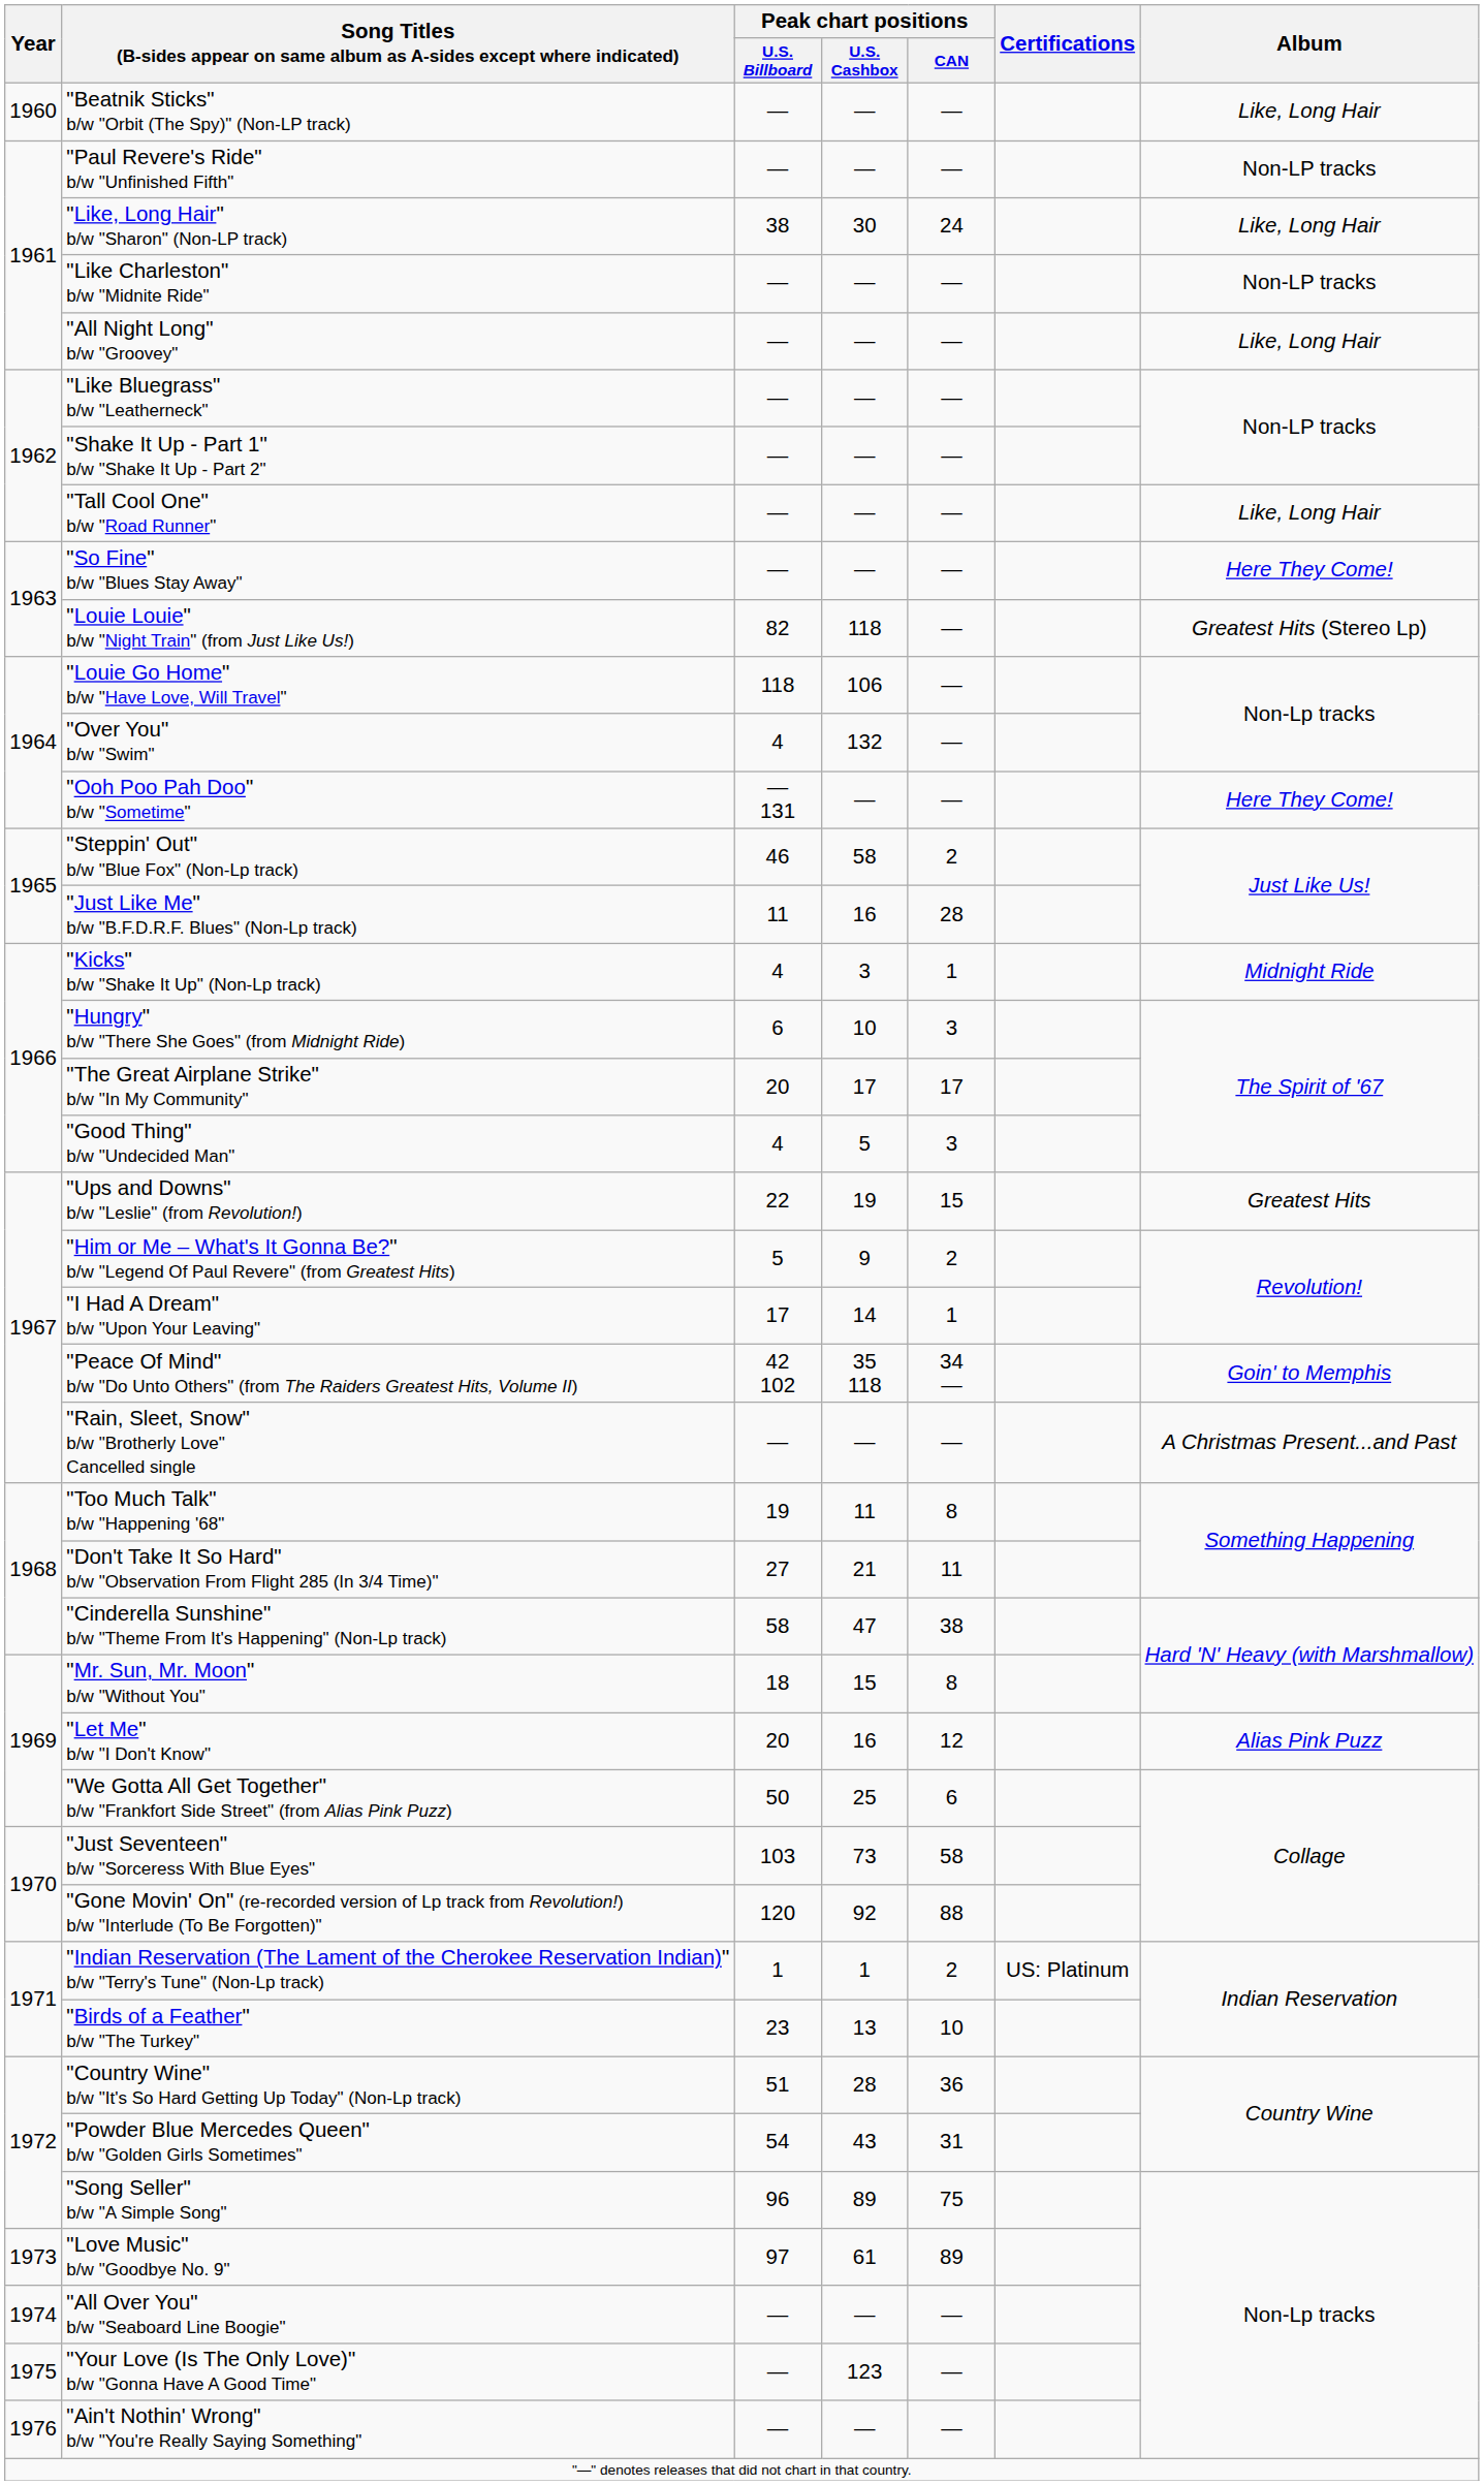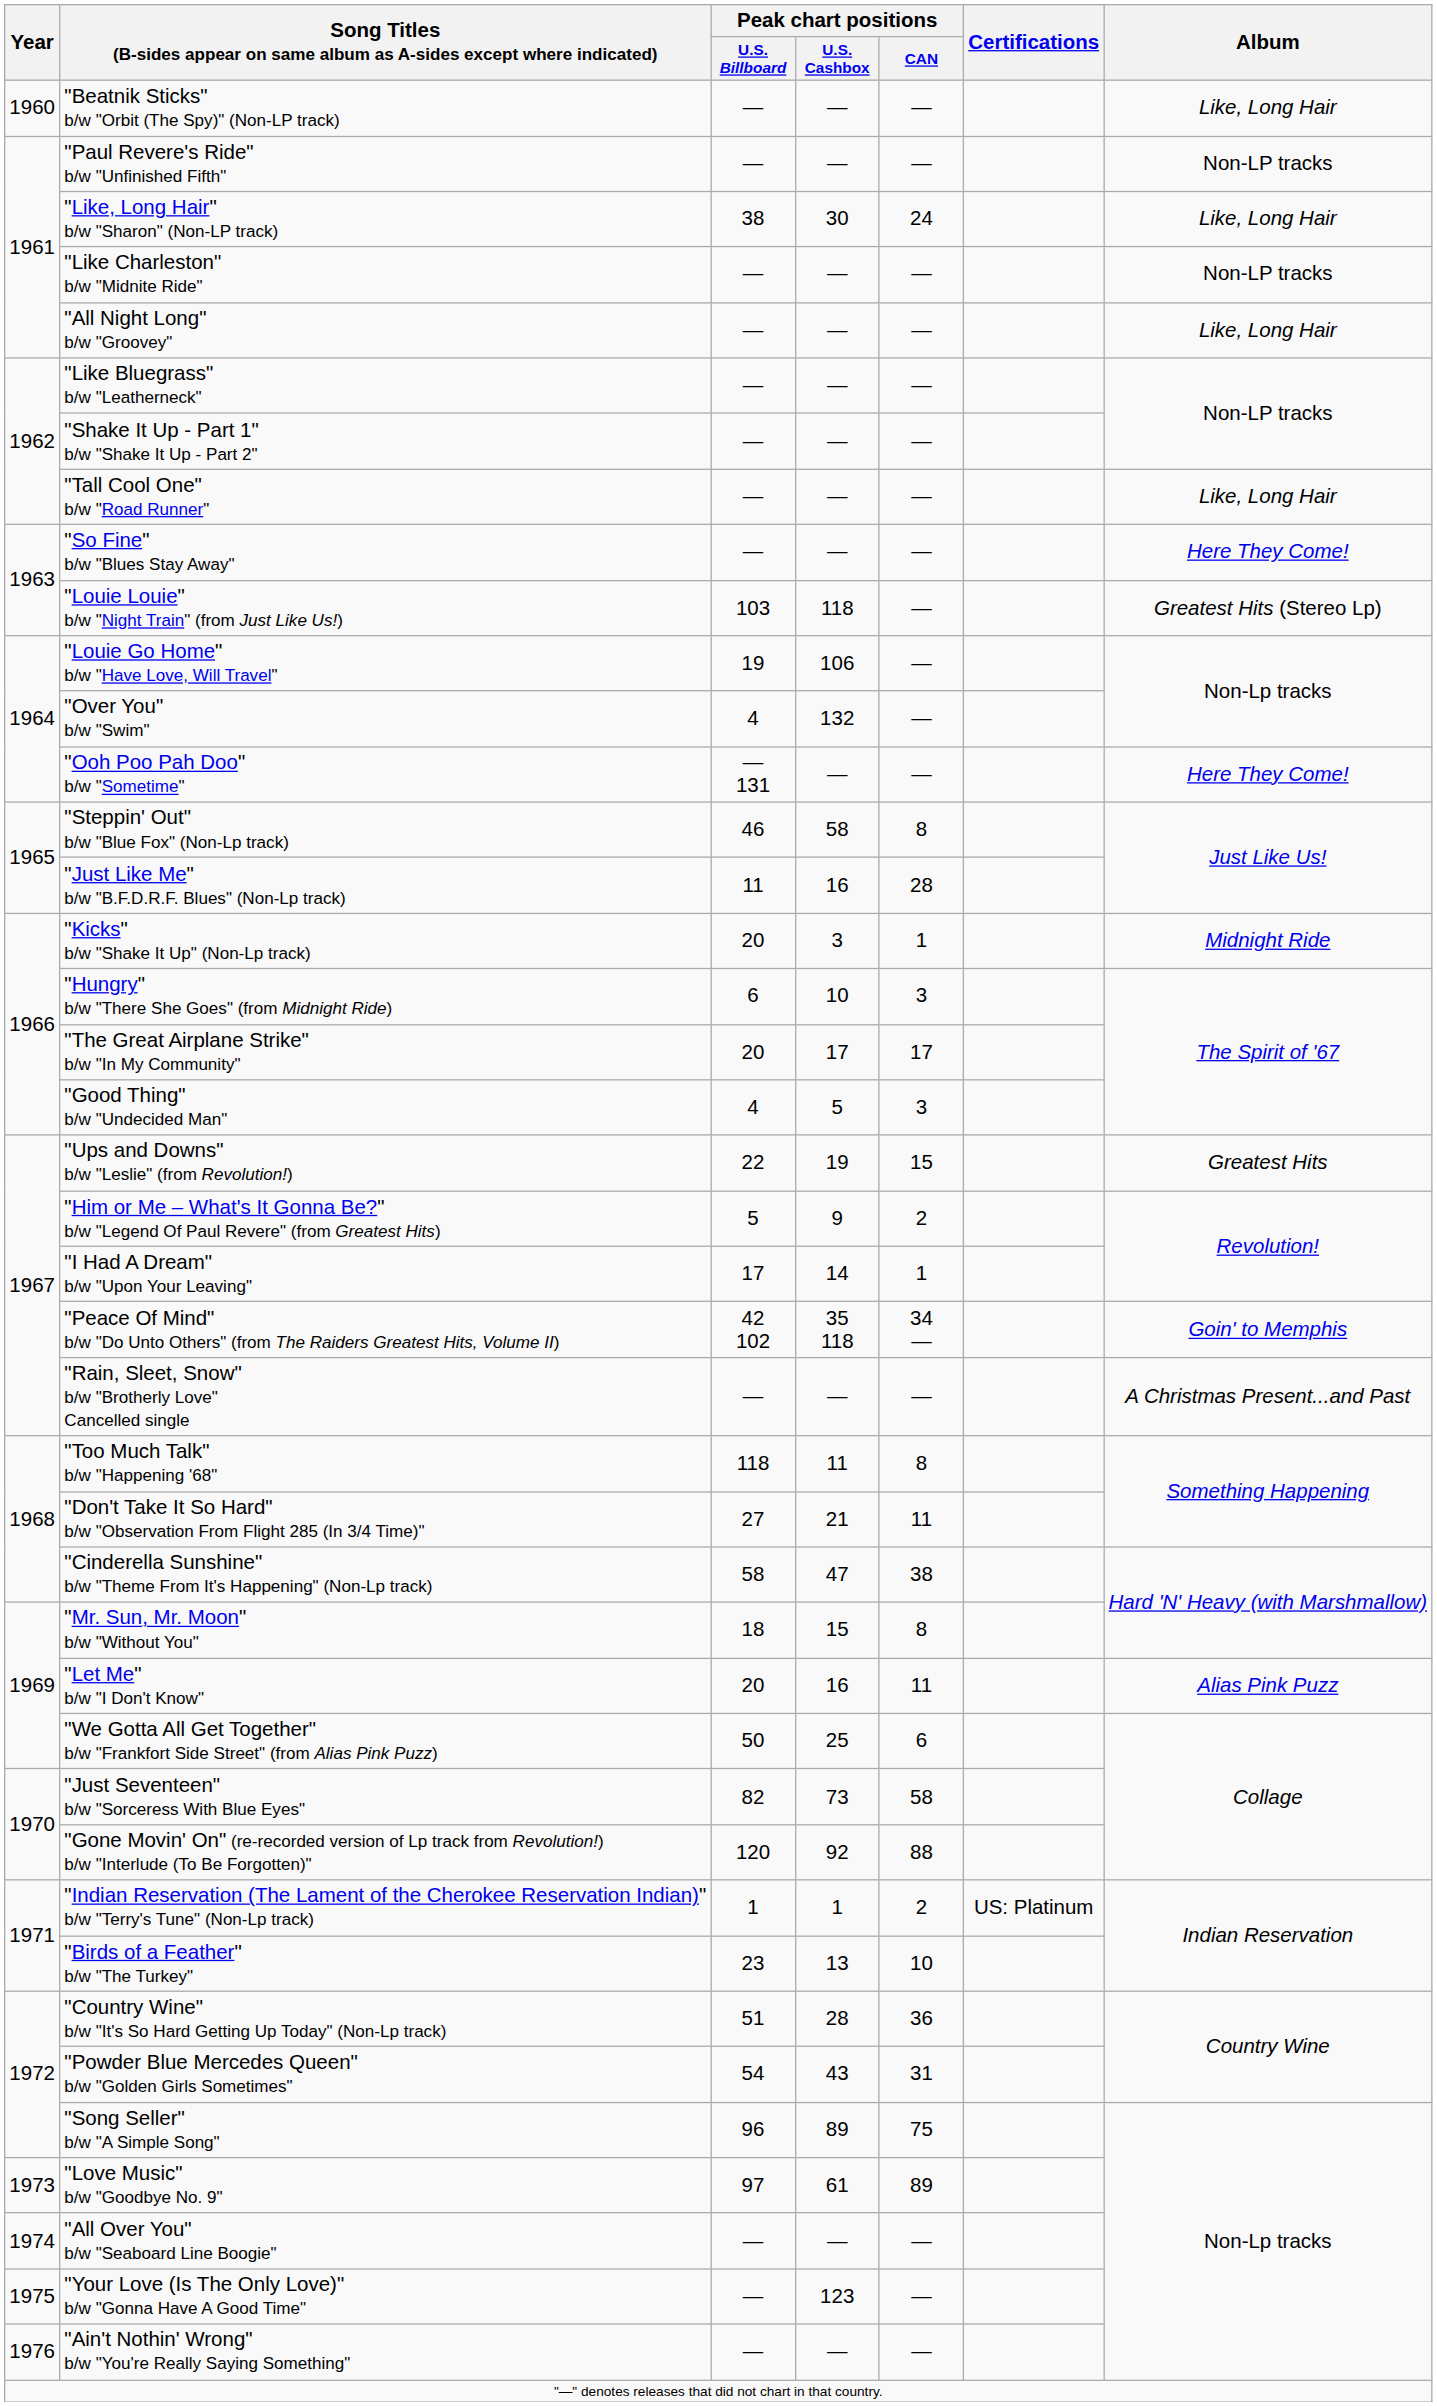 <table class="wikitable plainrowheaders">
 <tr>
 <th rowspan="2">Year</th>
 <th rowspan="2">Song Titles<br><small>(B-sides appear on same album as A-sides except where indicated)</small></th>
 <th colspan="3">Peak chart positions</th>
 <th rowspan="2"><a href='#'>Certifications</a></th>
 <th rowspan="2">Album</th>
 </tr>
 <tr>
 <th style="width:5em;font-size:75%"><a href='#'>U.S. <em>Billboard</em></a></th>
 <th style="width:5em;font-size:75%"><a href='#'>U.S. Cashbox</a></th>
 <th style="width:5em;font-size:75%"><a href='#'>CAN</a></th>
 </tr>
 <tr>
 <td>1960</td>
 <td>"Beatnik Sticks"<br><small>b/w "Orbit (The Spy)" (Non-LP track)</small></td>
 <td align="center">—</td>
 <td align="center">—</td>
 <td align="center">—</td>
 <td align="center"></td>
 <td align="center"><em>Like, Long Hair</em></td>
 </tr>
 <tr>
 <td rowspan="4">1961</td>
 <td>"Paul Revere's Ride"<br><small>b/w "Unfinished Fifth"</small></td>
 <td align="center">—</td>
 <td align="center">—</td>
 <td align="center">—</td>
 <td align="center"></td>
 <td align="center">Non-LP tracks</td>
 </tr>
 <tr>
 <td>"<a href='#'>Like, Long Hair</a>"<br><small>b/w "Sharon" (Non-LP track)</small></td>
 <td align="center">38</td>
 <td align="center">30</td>
 <td align="center">24</td>
 <td align="center"></td>
 <td align="center"><em>Like, Long Hair</em></td>
 </tr>
 <tr>
 <td>"Like Charleston"<br><small>b/w "Midnite Ride"</small></td>
 <td align="center">—</td>
 <td align="center">—</td>
 <td align="center">—</td>
 <td align="center"></td>
 <td align="center">Non-LP tracks</td>
 </tr>
 <tr>
 <td>"All Night Long"<br><small>b/w "Groovey"</small></td>
 <td align="center">—</td>
 <td align="center">—</td>
 <td align="center">—</td>
 <td align="center"></td>
 <td align="center"><em>Like, Long Hair</em></td>
 </tr>
 <tr>
 <td rowspan="3">1962</td>
 <td>"Like Bluegrass"<br><small>b/w "Leatherneck"</small></td>
 <td align="center">—</td>
 <td align="center">—</td>
 <td align="center">—</td>
 <td align="center"></td>
 <td align="center" rowspan="2">Non-LP tracks</td>
 </tr>
 <tr>
 <td>"Shake It Up - Part 1"<br><small>b/w "Shake It Up - Part 2"</small></td>
 <td align="center">—</td>
 <td align="center">—</td>
 <td align="center">—</td>
 <td align="center"></td>
 </tr>
 <tr>
 <td>"Tall Cool One"<br><small>b/w "<a href='#'>Road Runner</a>"</small></td>
 <td align="center">—</td>
 <td align="center">—</td>
 <td align="center">—</td>
 <td align="center"></td>
 <td align="center"><em>Like, Long Hair</em></td>
 </tr>
 <tr>
 <td rowspan="2">1963</td>
 <td>"<a href='#'>So Fine</a>"<br><small>b/w "Blues Stay Away"</small></td>
 <td align="center">—</td>
 <td align="center">—</td>
 <td align="center">—</td>
 <td align="center"></td>
 <td align="center"><em><a href='#'>Here They Come!</a></em></td>
 </tr>
 <tr>
 <td>"<a href='#'>Louie Louie</a>"<br><small>b/w "<a href='#'>Night Train</a>" (from <em>Just Like Us!</em>)</small></td>
-<td align="center">82</td>
+<td align="center">103</td>
 <td align="center">118 </td>
 <td align="center">—</td>
 <td align="center"></td>
 <td align="center"><em>Greatest Hits</em> (Stereo Lp)</td>
 </tr>
 <tr>
 <td rowspan="3">1964</td>
 <td>"<a href='#'>Louie Go Home</a>"             <br><small>b/w "<a href='#'>Have Love, Will Travel</a>"</small></td>
-<td align="center">118</td>
+<td align="center">19</td>
 <td align="center">106 </td>
 <td align="center">—</td>
 <td align="center"></td>
 <td align="center" rowspan="2">Non-Lp tracks</td>
 </tr>
 <tr>
 <td>"Over You"<br><small>b/w "Swim"</small></td>
 <td align="center">4</td>
 <td align="center">132 </td>
 <td align="center">—</td>
 <td align="center"></td>
 </tr>
 <tr>
 <td>"<a href='#'>Ooh Poo Pah Doo</a>"<br><small>b/w "<a href='#'>Sometime</a>"</small></td>
 <td align="center">— <br> 131</td>
 <td align="center">—</td>
 <td align="center">—</td>
 <td align="center"></td>
 <td align="center"><em><a href='#'>Here They Come!</a></em></td>
 </tr>
 <tr>
 <td rowspan="2">1965</td>
 <td>"Steppin' Out"<br><small>b/w "Blue Fox" (Non-Lp track)</small></td>
 <td align="center">46</td>
 <td align="center">58</td>
-<td align="center">2</td>
+<td align="center">8</td>
 <td align="center"></td>
 <td align="center" rowspan="2"><em><a href='#'>Just Like Us!</a></em></td>
 </tr>
 <tr>
 <td>"<a href='#'>Just Like Me</a>"<br><small>b/w "B.F.D.R.F. Blues" (Non-Lp track)</small></td>
 <td align="center">11</td>
 <td align="center">16</td>
 <td align="center">28</td>
 <td align="center"></td>
 </tr>
 <tr>
 <td rowspan="4">1966</td>
 <td>"<a href='#'>Kicks</a>" <br><small>b/w "Shake It Up" (Non-Lp track)</small></td>
-<td align="center">4</td>
+<td align="center">20</td>
 <td align="center">3</td>
 <td align="center">1</td>
 <td align="center"></td>
 <td align="center"><em><a href='#'>Midnight Ride</a></em></td>
 </tr>
 <tr>
 <td>"<a href='#'>Hungry</a>"<br><small>b/w "There She Goes" (from <em>Midnight Ride</em>)</small></td>
 <td align="center">6</td>
 <td align="center">10</td>
 <td align="center">3</td>
 <td align="center"></td>
 <td align="center" rowspan="3"><em><a href='#'>The Spirit of '67</a></em></td>
 </tr>
 <tr>
 <td>"The Great Airplane Strike"<br><small>b/w "In My Community"</small></td>
 <td align="center">20</td>
 <td align="center">17</td>
 <td align="center">17</td>
 <td align="center"></td>
 </tr>
 <tr>
 <td>"Good Thing"<br><small>b/w "Undecided Man"</small></td>
 <td align="center">4</td>
 <td align="center">5</td>
 <td align="center">3</td>
 <td align="center"></td>
 </tr>
 <tr>
 <td rowspan="5">1967</td>
 <td>"Ups and Downs"<br><small>b/w "Leslie" (from <em>Revolution!</em>)</small></td>
 <td align="center">22</td>
 <td align="center">19</td>
 <td align="center">15</td>
 <td align="center"></td>
 <td align="center"><em>Greatest Hits</em></td>
 </tr>
 <tr>
 <td>"<a href='#'>Him or Me – What's It Gonna Be?</a>" <br><small>b/w "Legend Of Paul Revere" (from <em>Greatest Hits</em>)</small></td>
 <td align="center">5</td>
 <td align="center">9</td>
 <td align="center">2</td>
 <td align="center"></td>
 <td align="center" rowspan="2"><em><a href='#'>Revolution!</a></em></td>
 </tr>
 <tr>
 <td>"I Had A Dream"<br><small>b/w "Upon Your Leaving"</small></td>
 <td align="center">17</td>
 <td align="center">14</td>
 <td align="center">1</td>
 <td align="center"></td>
 </tr>
 <tr>
 <td>"Peace Of Mind" <br> <small>b/w "Do Unto Others" (from <em>The Raiders Greatest Hits, Volume II</em>)</small></td>
 <td align="center">42<br> 102</td>
 <td align="center">35<br> 118 </td>
 <td align="center">34<br> —</td>
 <td align="center"></td>
 <td align="center"><em><a href='#'>Goin' to Memphis</a></em></td>
 </tr>
 <tr>
 <td>"Rain, Sleet, Snow"<br><small>b/w "Brotherly Love"<br>Cancelled single</small></td>
 <td align="center">—</td>
 <td align="center">—</td>
 <td align="center">—</td>
 <td align="center"></td>
 <td align="center"><em>A Christmas Present...and Past</em></td>
 </tr>
 <tr>
 <td rowspan="3">1968</td>
 <td>"Too Much Talk"<br><small>b/w "Happening '68"</small></td>
-<td align="center">19</td>
+<td align="center">118</td>
 <td align="center">11</td>
 <td align="center">8</td>
 <td align="center"></td>
 <td align="center" rowspan="2"><em><a href='#'>Something Happening</a></em></td>
 </tr>
 <tr>
 <td>"Don't Take It So Hard"<br><small>b/w "Observation From Flight 285 (In 3/4 Time)"</small></td>
 <td align="center">27</td>
 <td align="center">21</td>
 <td align="center">11</td>
 <td align="center"></td>
 </tr>
 <tr>
 <td>"Cinderella Sunshine"<br><small>b/w "Theme From It's Happening" (Non-Lp track)</small></td>
 <td align="center">58</td>
 <td align="center">47</td>
 <td align="center">38</td>
 <td align="center"></td>
 <td align="center" rowspan="2"><em><a href='#'>Hard 'N' Heavy (with Marshmallow)</a></em></td>
 </tr>
 <tr>
 <td rowspan="3">1969</td>
 <td>"<a href='#'>Mr. Sun, Mr. Moon</a>"<br><small>b/w "Without You"</small></td>
 <td align="center">18</td>
 <td align="center">15</td>
 <td align="center">8</td>
 <td align="center"></td>
 </tr>
 <tr>
 <td>"<a href='#'>Let Me</a>"<br><small>b/w "I Don't Know"</small></td>
 <td align="center">20</td>
 <td align="center">16</td>
-<td align="center">12</td>
+<td align="center">11</td>
 <td align="center"></td>
 <td align="center"><em><a href='#'>Alias Pink Puzz</a></em></td>
 </tr>
 <tr>
 <td>"We Gotta All Get Together"<br><small>b/w "Frankfort Side Street" (from <em>Alias Pink Puzz</em>)</small></td>
 <td align="center">50</td>
 <td align="center">25</td>
 <td align="center">6</td>
 <td align="center"></td>
 <td align="center" rowspan="3"><em>Collage</em></td>
 </tr>
 <tr>
 <td rowspan="2">1970</td>
 <td>"Just Seventeen"<br><small>b/w "Sorceress With Blue Eyes"</small></td>
-<td align="center">103</td>
+<td align="center">82</td>
 <td align="center">73</td>
 <td align="center">58</td>
 <td align="center"></td>
 </tr>
 <tr>
 <td>"Gone Movin' On"<small> (re-recorded version of Lp track from <em>Revolution!</em>)<br>b/w "Interlude (To Be Forgotten)"</small></td>
 <td align="center">120</td>
 <td align="center">92</td>
 <td align="center">88</td>
 <td align="center"></td>
 </tr>
 <tr>
 <td rowspan="2">1971</td>
 <td>"<a href='#'>Indian Reservation (The Lament of the Cherokee Reservation Indian)</a>"<br><small>b/w "Terry's Tune" (Non-Lp track)</small></td>
 <td align="center">1</td>
 <td align="center">1</td>
 <td align="center">2</td>
 <td align="center">US: Platinum</td>
 <td align="center" rowspan="2"><em>Indian Reservation</em></td>
 </tr>
 <tr>
 <td>"<a href='#'>Birds of a Feather</a>"<br><small>b/w "The Turkey"</small></td>
 <td align="center">23</td>
 <td align="center">13</td>
 <td align="center">10</td>
 <td align="center"></td>
 </tr>
 <tr>
 <td rowspan="3">1972</td>
 <td>"Country Wine"<br><small>b/w "It's So Hard Getting Up Today" (Non-Lp track)</small></td>
 <td align="center">51</td>
 <td align="center">28</td>
 <td align="center">36</td>
 <td align="center"></td>
 <td align="center" rowspan="2"><em>Country Wine</em></td>
 </tr>
 <tr>
 <td>"Powder Blue Mercedes Queen"<br><small>b/w "Golden Girls Sometimes"</small></td>
 <td align="center">54</td>
 <td align="center">43</td>
 <td align="center">31</td>
 <td align="center"></td>
 </tr>
 <tr>
 <td>"Song Seller"<br><small>b/w "A Simple Song"</small></td>
 <td align="center">96</td>
 <td align="center">89</td>
 <td align="center">75</td>
 <td align="center"></td>
 <td align="center" rowspan="5">Non-Lp tracks</td>
 </tr>
 <tr>
 <td>1973</td>
 <td>"Love Music"<br><small>b/w "Goodbye No. 9"</small></td>
 <td align="center">97</td>
 <td align="center">61</td>
 <td align="center">89</td>
 <td align="center"></td>
 </tr>
 <tr>
 <td>1974</td>
 <td>"All Over You"<br><small>b/w "Seaboard Line Boogie"</small></td>
 <td align="center">—</td>
 <td align="center">—</td>
 <td align="center">—</td>
 <td align="center"></td>
 </tr>
 <tr>
 <td>1975</td>
 <td>"Your Love (Is The Only Love)"<br><small>b/w "Gonna Have A Good Time"</small></td>
 <td align="center">—</td>
 <td align="center">123 </td>
 <td align="center">—</td>
 <td align="center"></td>
 </tr>
 <tr>
 <td>1976</td>
 <td>"Ain't Nothin' Wrong"<br><small>b/w "You're Really Saying Something"</small></td>
 <td align="center">—</td>
 <td align="center">—</td>
 <td align="center">—</td>
 <td align="center"></td>
 </tr>
 <tr>
 <td align="center" colspan="21" style="font-size: 8pt">"—" denotes releases that did not chart in that country.</td>
 </tr>
 </table>
